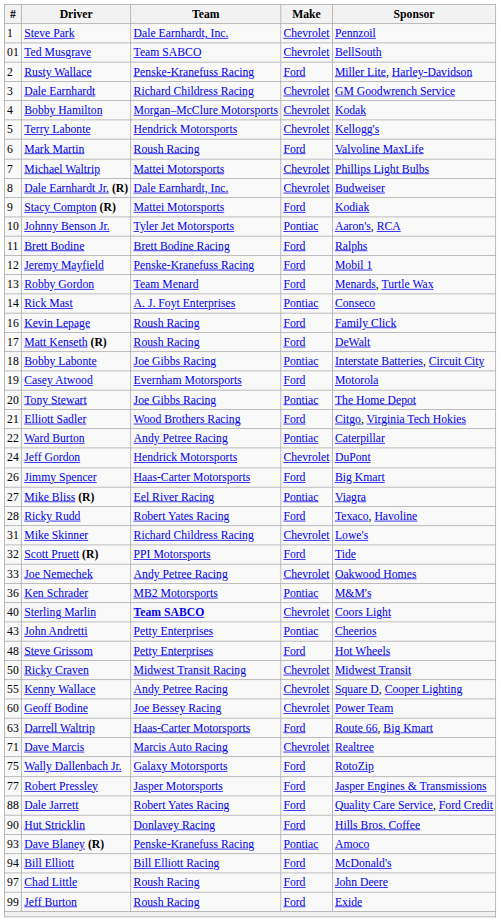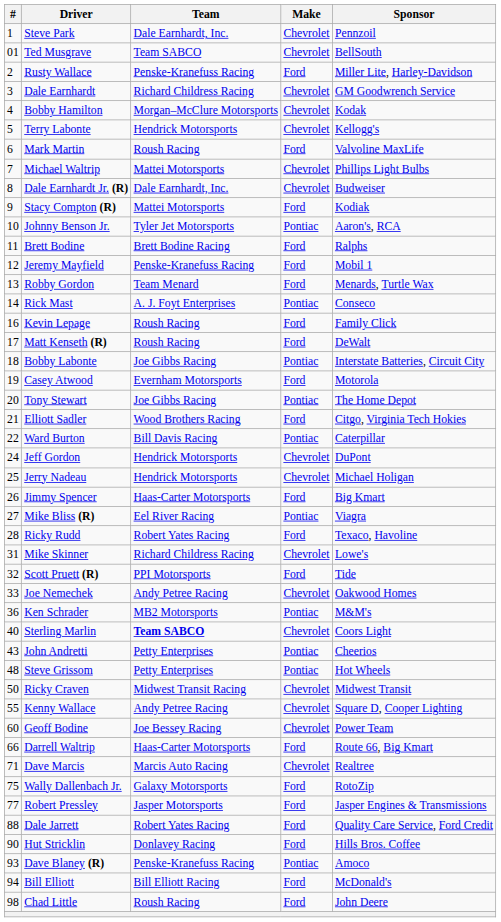 <table class="wikitable" style="font-size:95%">
 <tr>
 <th>#</th>
 <th>Driver</th>
 <th>Team</th>
 <th>Make</th>
 <th>Sponsor</th>
 </tr>
 <tr>
 <td>1</td>
 <td><a href='#'>Steve Park</a></td>
 <td><a href='#'>Dale Earnhardt, Inc.</a></td>
 <td><a href='#'>Chevrolet</a></td>
 <td><a href='#'>Pennzoil</a></td>
 </tr>
 <tr>
 <td>01</td>
 <td><a href='#'>Ted Musgrave</a></td>
 <td><a href='#'>Team SABCO</a></td>
 <td><a href='#'>Chevrolet</a></td>
 <td><a href='#'>BellSouth</a></td>
 </tr>
 <tr>
 <td>2</td>
 <td><a href='#'>Rusty Wallace</a></td>
 <td><a href='#'>Penske-Kranefuss Racing</a></td>
 <td><a href='#'>Ford</a></td>
 <td><a href='#'>Miller Lite</a>, <a href='#'>Harley-Davidson</a></td>
 </tr>
 <tr>
 <td>3</td>
 <td><a href='#'>Dale Earnhardt</a></td>
 <td><a href='#'>Richard Childress Racing</a></td>
 <td><a href='#'>Chevrolet</a></td>
 <td><a href='#'>GM Goodwrench Service</a></td>
 </tr>
 <tr>
 <td>4</td>
 <td><a href='#'>Bobby Hamilton</a></td>
 <td><a href='#'>Morgan–McClure Motorsports</a></td>
 <td><a href='#'>Chevrolet</a></td>
 <td><a href='#'>Kodak</a></td>
 </tr>
 <tr>
 <td>5</td>
 <td><a href='#'>Terry Labonte</a></td>
 <td><a href='#'>Hendrick Motorsports</a></td>
 <td><a href='#'>Chevrolet</a></td>
 <td><a href='#'>Kellogg's</a></td>
 </tr>
 <tr>
 <td>6</td>
 <td><a href='#'>Mark Martin</a></td>
 <td><a href='#'>Roush Racing</a></td>
 <td><a href='#'>Ford</a></td>
 <td><a href='#'>Valvoline MaxLife</a></td>
 </tr>
 <tr>
 <td>7</td>
 <td><a href='#'>Michael Waltrip</a></td>
 <td><a href='#'>Mattei Motorsports</a></td>
 <td><a href='#'>Chevrolet</a></td>
 <td><a href='#'>Phillips Light Bulbs</a></td>
 </tr>
 <tr>
 <td>8</td>
 <td><a href='#'>Dale Earnhardt Jr.</a> <strong>(R)</strong></td>
 <td><a href='#'>Dale Earnhardt, Inc.</a></td>
 <td><a href='#'>Chevrolet</a></td>
 <td><a href='#'>Budweiser</a></td>
 </tr>
 <tr>
 <td>9</td>
 <td><a href='#'>Stacy Compton</a> <strong>(R)</strong></td>
 <td><a href='#'>Mattei Motorsports</a></td>
 <td><a href='#'>Ford</a></td>
 <td><a href='#'>Kodiak</a></td>
 </tr>
 <tr>
 <td>10</td>
 <td><a href='#'>Johnny Benson Jr.</a></td>
 <td><a href='#'>Tyler Jet Motorsports</a></td>
 <td><a href='#'>Pontiac</a></td>
 <td><a href='#'>Aaron's</a>, <a href='#'>RCA</a></td>
 </tr>
 <tr>
 <td>11</td>
 <td><a href='#'>Brett Bodine</a></td>
 <td><a href='#'>Brett Bodine Racing</a></td>
 <td><a href='#'>Ford</a></td>
 <td><a href='#'>Ralphs</a></td>
 </tr>
 <tr>
 <td>12</td>
 <td><a href='#'>Jeremy Mayfield</a></td>
 <td><a href='#'>Penske-Kranefuss Racing</a></td>
 <td><a href='#'>Ford</a></td>
 <td><a href='#'>Mobil 1</a></td>
 </tr>
 <tr>
 <td>13</td>
 <td><a href='#'>Robby Gordon</a></td>
 <td><a href='#'>Team Menard</a></td>
 <td><a href='#'>Ford</a></td>
 <td><a href='#'>Menards</a>, <a href='#'>Turtle Wax</a></td>
 </tr>
 <tr>
 <td>14</td>
 <td><a href='#'>Rick Mast</a></td>
 <td><a href='#'>A. J. Foyt Enterprises</a></td>
 <td><a href='#'>Pontiac</a></td>
 <td><a href='#'>Conseco</a></td>
 </tr>
 <tr>
 <td>16</td>
 <td><a href='#'>Kevin Lepage</a></td>
 <td><a href='#'>Roush Racing</a></td>
 <td><a href='#'>Ford</a></td>
 <td><a href='#'>Family Click</a></td>
 </tr>
 <tr>
 <td>17</td>
 <td><a href='#'>Matt Kenseth</a> <strong>(R)</strong></td>
 <td><a href='#'>Roush Racing</a></td>
 <td><a href='#'>Ford</a></td>
 <td><a href='#'>DeWalt</a></td>
 </tr>
 <tr>
 <td>18</td>
 <td><a href='#'>Bobby Labonte</a></td>
 <td><a href='#'>Joe Gibbs Racing</a></td>
 <td><a href='#'>Pontiac</a></td>
 <td><a href='#'>Interstate Batteries</a>, <a href='#'>Circuit City</a></td>
 </tr>
 <tr>
 <td>19</td>
 <td><a href='#'>Casey Atwood</a></td>
 <td><a href='#'>Evernham Motorsports</a></td>
 <td><a href='#'>Ford</a></td>
 <td><a href='#'>Motorola</a></td>
 </tr>
 <tr>
 <td>20</td>
 <td><a href='#'>Tony Stewart</a></td>
 <td><a href='#'>Joe Gibbs Racing</a></td>
 <td><a href='#'>Pontiac</a></td>
 <td><a href='#'>The Home Depot</a></td>
 </tr>
 <tr>
 <td>21</td>
 <td><a href='#'>Elliott Sadler</a></td>
 <td><a href='#'>Wood Brothers Racing</a></td>
 <td><a href='#'>Ford</a></td>
 <td><a href='#'>Citgo</a>, <a href='#'>Virginia Tech Hokies</a></td>
 </tr>
 <tr>
 <td>22</td>
 <td><a href='#'>Ward Burton</a></td>
-<td><a href='#'>Andy Petree Racing</a></td>
+<td><a href='#'>Bill Davis Racing</a></td>
 <td><a href='#'>Pontiac</a></td>
 <td><a href='#'>Caterpillar</a></td>
 </tr>
 <tr>
 <td>24</td>
 <td><a href='#'>Jeff Gordon</a></td>
 <td><a href='#'>Hendrick Motorsports</a></td>
 <td><a href='#'>Chevrolet</a></td>
 <td><a href='#'>DuPont</a></td>
+</tr>
+<tr>
+<td>25</td>
+<td><a href='#'>Jerry Nadeau</a></td>
+<td><a href='#'>Hendrick Motorsports</a></td>
+<td><a href='#'>Chevrolet</a></td>
+<td><a href='#'>Michael Holigan</a></td>
 </tr>
 <tr>
 <td>26</td>
 <td><a href='#'>Jimmy Spencer</a></td>
 <td><a href='#'>Haas-Carter Motorsports</a></td>
 <td><a href='#'>Ford</a></td>
 <td><a href='#'>Big Kmart</a></td>
 </tr>
 <tr>
 <td>27</td>
 <td><a href='#'>Mike Bliss</a> <strong>(R)</strong></td>
 <td><a href='#'>Eel River Racing</a></td>
 <td><a href='#'>Pontiac</a></td>
 <td><a href='#'>Viagra</a></td>
 </tr>
 <tr>
 <td>28</td>
 <td><a href='#'>Ricky Rudd</a></td>
 <td><a href='#'>Robert Yates Racing</a></td>
 <td><a href='#'>Ford</a></td>
 <td><a href='#'>Texaco</a>, <a href='#'>Havoline</a></td>
 </tr>
 <tr>
 <td>31</td>
 <td><a href='#'>Mike Skinner</a></td>
 <td><a href='#'>Richard Childress Racing</a></td>
 <td><a href='#'>Chevrolet</a></td>
 <td><a href='#'>Lowe's</a></td>
 </tr>
 <tr>
 <td>32</td>
 <td><a href='#'>Scott Pruett</a> <strong>(R)</strong></td>
 <td><a href='#'>PPI Motorsports</a></td>
 <td><a href='#'>Ford</a></td>
 <td><a href='#'>Tide</a></td>
 </tr>
 <tr>
 <td>33</td>
 <td><a href='#'>Joe Nemechek</a></td>
 <td><a href='#'>Andy Petree Racing</a></td>
 <td><a href='#'>Chevrolet</a></td>
 <td><a href='#'>Oakwood Homes</a></td>
 </tr>
 <tr>
 <td>36</td>
 <td><a href='#'>Ken Schrader</a></td>
 <td><a href='#'>MB2 Motorsports</a></td>
 <td><a href='#'>Pontiac</a></td>
 <td><a href='#'>M&M's</a></td>
 </tr>
 <tr>
 <td>40</td>
 <td><a href='#'>Sterling Marlin</a></td>
 <td><strong><a href='#'>Team SABCO</a></strong></td>
 <td><a href='#'>Chevrolet</a></td>
 <td><a href='#'>Coors Light</a></td>
 </tr>
 <tr>
 <td>43</td>
 <td><a href='#'>John Andretti</a></td>
 <td><a href='#'>Petty Enterprises</a></td>
 <td><a href='#'>Pontiac</a></td>
 <td><a href='#'>Cheerios</a></td>
 </tr>
 <tr>
 <td>48</td>
 <td><a href='#'>Steve Grissom</a></td>
 <td><a href='#'>Petty Enterprises</a></td>
-<td><a href='#'>Ford</a></td>
+<td><a href='#'>Pontiac</a></td>
 <td><a href='#'>Hot Wheels</a></td>
 </tr>
 <tr>
 <td>50</td>
 <td><a href='#'>Ricky Craven</a></td>
 <td><a href='#'>Midwest Transit Racing</a></td>
 <td><a href='#'>Chevrolet</a></td>
 <td><a href='#'>Midwest Transit</a></td>
 </tr>
 <tr>
 <td>55</td>
 <td><a href='#'>Kenny Wallace</a></td>
 <td><a href='#'>Andy Petree Racing</a></td>
 <td><a href='#'>Chevrolet</a></td>
 <td><a href='#'>Square D</a>, <a href='#'>Cooper Lighting</a></td>
 </tr>
 <tr>
 <td>60</td>
 <td><a href='#'>Geoff Bodine</a></td>
 <td><a href='#'>Joe Bessey Racing</a></td>
 <td><a href='#'>Chevrolet</a></td>
 <td><a href='#'>Power Team</a></td>
 </tr>
 <tr>
-<td>63</td>
+<td>66</td>
 <td><a href='#'>Darrell Waltrip</a></td>
 <td><a href='#'>Haas-Carter Motorsports</a></td>
 <td><a href='#'>Ford</a></td>
 <td><a href='#'>Route 66</a>, <a href='#'>Big Kmart</a></td>
 </tr>
 <tr>
 <td>71</td>
 <td><a href='#'>Dave Marcis</a></td>
 <td><a href='#'>Marcis Auto Racing</a></td>
 <td><a href='#'>Chevrolet</a></td>
 <td><a href='#'>Realtree</a></td>
 </tr>
 <tr>
 <td>75</td>
 <td><a href='#'>Wally Dallenbach Jr.</a></td>
 <td><a href='#'>Galaxy Motorsports</a></td>
 <td><a href='#'>Ford</a></td>
 <td><a href='#'>RotoZip</a></td>
 </tr>
 <tr>
 <td>77</td>
 <td><a href='#'>Robert Pressley</a></td>
 <td><a href='#'>Jasper Motorsports</a></td>
 <td><a href='#'>Ford</a></td>
 <td><a href='#'>Jasper Engines & Transmissions</a></td>
 </tr>
 <tr>
 <td>88</td>
 <td><a href='#'>Dale Jarrett</a></td>
 <td><a href='#'>Robert Yates Racing</a></td>
 <td><a href='#'>Ford</a></td>
 <td><a href='#'>Quality Care Service</a>, <a href='#'>Ford Credit</a></td>
 </tr>
 <tr>
 <td>90</td>
 <td><a href='#'>Hut Stricklin</a></td>
 <td><a href='#'>Donlavey Racing</a></td>
 <td><a href='#'>Ford</a></td>
 <td><a href='#'>Hills Bros. Coffee</a></td>
 </tr>
 <tr>
 <td>93</td>
 <td><a href='#'>Dave Blaney</a> <strong>(R)</strong></td>
 <td><a href='#'>Penske-Kranefuss Racing</a></td>
 <td><a href='#'>Pontiac</a></td>
 <td><a href='#'>Amoco</a></td>
 </tr>
 <tr>
 <td>94</td>
 <td><a href='#'>Bill Elliott</a></td>
 <td><a href='#'>Bill Elliott Racing</a></td>
 <td><a href='#'>Ford</a></td>
 <td><a href='#'>McDonald's</a></td>
 </tr>
 <tr>
-<td>97</td>
+<td>98</td>
 <td><a href='#'>Chad Little</a></td>
 <td><a href='#'>Roush Racing</a></td>
 <td><a href='#'>Ford</a></td>
 <td><a href='#'>John Deere</a></td>
 </tr>
 <tr>
-<td>99</td>
-<td><a href='#'>Jeff Burton</a></td>
-<td><a href='#'>Roush Racing</a></td>
-<td><a href='#'>Ford</a></td>
-<td><a href='#'>Exide</a></td>
-</tr>
-<tr>
 <th colspan="5"></th>
 </tr>
 </table>
